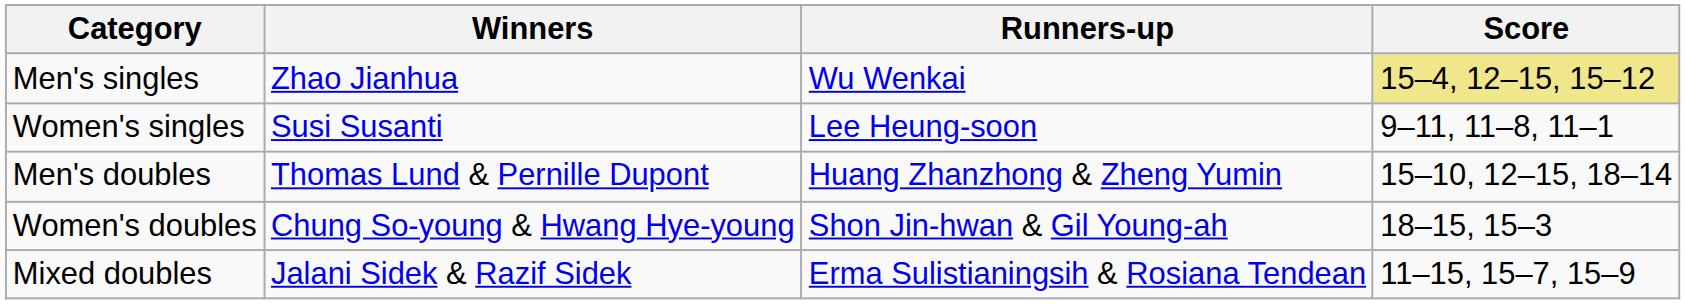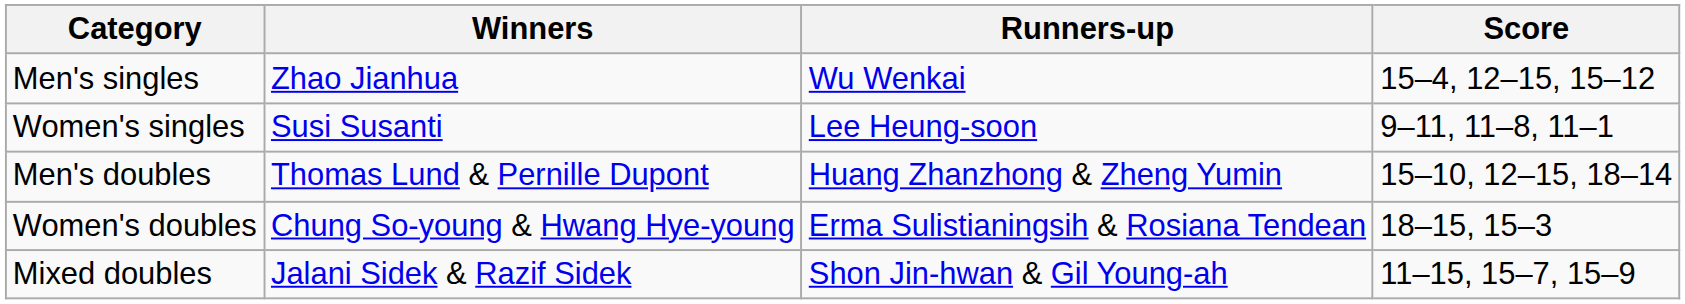 <table class=wikitable style="margin:auto;">
 <tr>
 <th>Category</th>
 <th>Winners</th>
 <th>Runners-up</th>
 <th>Score</th>
 </tr>
 <tr>
 <td>Men's singles</td>
 <td> <a href='#'>Zhao Jianhua</a></td>
 <td> <a href='#'>Wu Wenkai</a></td>
-<td style="background: khaki;">15–4, 12–15, 15–12</td>
+<td>15–4, 12–15, 15–12</td>
 </tr>
 <tr>
 <td>Women's singles</td>
 <td> <a href='#'>Susi Susanti</a></td>
 <td> <a href='#'>Lee Heung-soon</a></td>
 <td>9–11, 11–8, 11–1</td>
 </tr>
 <tr>
 <td>Men's doubles</td>
 <td> <a href='#'>Thomas Lund</a> & <a href='#'>Pernille Dupont</a></td>
 <td> <a href='#'>Huang Zhanzhong</a> & <a href='#'>Zheng Yumin</a></td>
 <td>15–10, 12–15, 18–14</td>
 </tr>
 <tr>
 <td>Women's doubles</td>
 <td> <a href='#'>Chung So-young</a> & <a href='#'>Hwang Hye-young</a></td>
-<td> <a href='#'>Shon Jin-hwan</a> & <a href='#'>Gil Young-ah</a></td>
+<td> <a href='#'>Erma Sulistianingsih</a> & <a href='#'>Rosiana Tendean</a></td>
 <td>18–15, 15–3</td>
 </tr>
 <tr>
 <td>Mixed doubles</td>
 <td> <a href='#'>Jalani Sidek</a> & <a href='#'>Razif Sidek</a></td>
-<td> <a href='#'>Erma Sulistianingsih</a> & <a href='#'>Rosiana Tendean</a></td>
+<td> <a href='#'>Shon Jin-hwan</a> & <a href='#'>Gil Young-ah</a></td>
 <td>11–15, 15–7, 15–9</td>
 </tr>
 </table>
